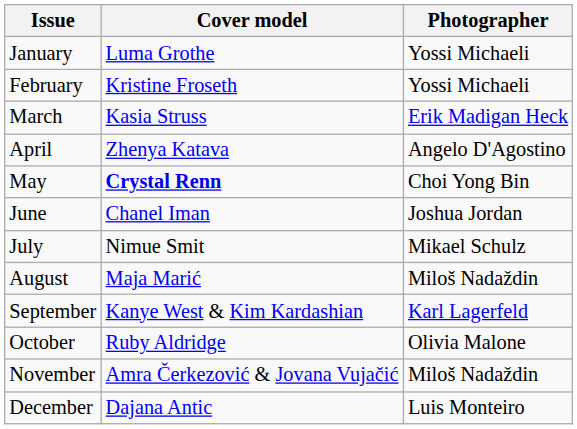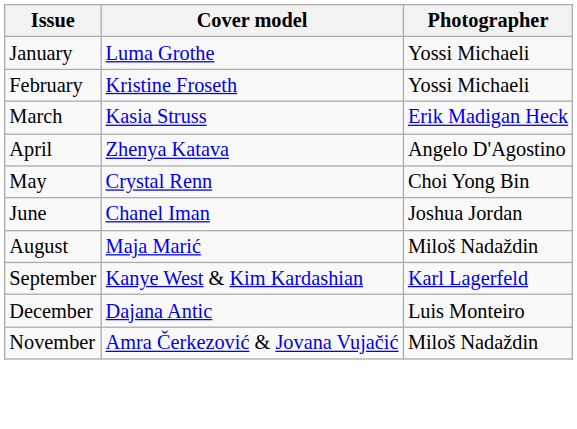 <table class="sortable wikitable">
 <tr>
 <th>Issue</th>
 <th>Cover model</th>
 <th>Photographer</th>
 </tr>
 <tr>
 <td>January</td>
 <td><a href='#'>Luma Grothe</a></td>
 <td>Yossi Michaeli</td>
 </tr>
 <tr>
 <td>February</td>
 <td><a href='#'>Kristine Froseth</a></td>
 <td>Yossi Michaeli</td>
 </tr>
 <tr>
 <td>March</td>
 <td><a href='#'>Kasia Struss</a></td>
 <td><a href='#'>Erik Madigan Heck</a></td>
 </tr>
 <tr>
 <td>April</td>
 <td><a href='#'>Zhenya Katava</a></td>
 <td>Angelo D'Agostino</td>
 </tr>
 <tr>
 <td>May</td>
-<td><strong><a href='#'>Crystal Renn</a></strong></td>
+<td><a href='#'>Crystal Renn</a></td>
 <td>Choi Yong Bin</td>
 </tr>
 <tr>
 <td>June</td>
 <td><a href='#'>Chanel Iman</a></td>
 <td>Joshua Jordan</td>
-</tr>
-<tr>
-<td>July</td>
-<td>Nimue Smit</td>
-<td>Mikael Schulz</td>
 </tr>
 <tr>
 <td>August</td>
 <td><a href='#'>Maja Marić</a></td>
 <td>Miloš Nadaždin</td>
 </tr>
 <tr>
 <td>September</td>
 <td><a href='#'>Kanye West</a> & <a href='#'>Kim Kardashian</a></td>
 <td><a href='#'>Karl Lagerfeld</a></td>
 </tr>
 <tr>
-<td>October</td>
-<td><a href='#'>Ruby Aldridge</a></td>
-<td>Olivia Malone</td>
+<td>December</td>
+<td><a href='#'>Dajana Antic</a></td>
+<td>Luis Monteiro</td>
 </tr>
 <tr>
 <td>November</td>
 <td><a href='#'>Amra Čerkezović</a> & <a href='#'>Jovana Vujačić</a></td>
 <td>Miloš Nadaždin</td>
 </tr>
-<tr>
-<td>December</td>
-<td><a href='#'>Dajana Antic</a></td>
-<td>Luis Monteiro</td>
-</tr>
 </table>
